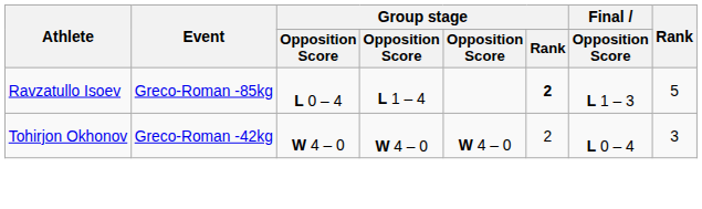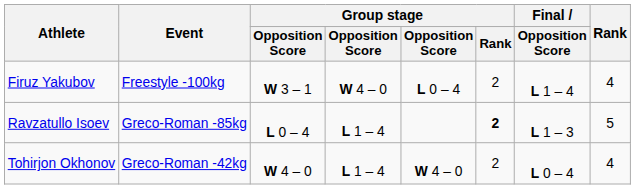 <table class="wikitable" style="font-size:90%">
 <tr>
 <th rowspan=2>Athlete</th>
 <th rowspan=2>Event</th>
 <th colspan=4>Group stage</th>
 <th>Final / </th>
 <th rowspan=2>Rank</th>
 </tr>
 <tr style="font-size:95%">
 <th>Opposition<br>Score</th>
 <th>Opposition<br>Score</th>
 <th>Opposition<br>Score</th>
 <th>Rank</th>
 <th>Opposition<br>Score</th>
 </tr>
 <tr align=center>
+<td align=left><a href='#'>Firuz Yakubov</a></td>
+<td align=left><a href='#'>Freestyle -100kg</a></td>
+<td><br><strong>W</strong> 3 – 1</td>
+<td><br><strong>W</strong> 4 – 0</td>
+<td><br><strong>L</strong> 0 – 4</td>
+<td>2 </td>
+<td><br><strong>L</strong> 1 – 4 <sup></sup></td>
+<td>4</td>
+</tr>
+<tr align=center>
 <td align=left><a href='#'>Ravzatullo Isoev</a></td>
 <td align=left><a href='#'>Greco-Roman -85kg</a></td>
 <td><br><strong>L</strong> 0 – 4 <sup></sup></td>
 <td><br><strong>L</strong> 1 – 4</td>
 <td></td>
 <td><strong>2 </strong></td>
 <td><br><strong>L</strong> 1 – 3 <sup></sup></td>
 <td>5</td>
 </tr>
 <tr align=center>
 <td align=left><a href='#'>Tohirjon Okhonov</a></td>
 <td align=left><a href='#'>Greco-Roman -42kg</a></td>
 <td><br><strong>W</strong> 4 – 0</td>
-<td><br><strong>W</strong> 4 – 0 <sup></sup></td>
+<td><br><strong>L</strong> 1 – 4</td>
 <td><br><strong>W</strong> 4 – 0</td>
 <td>2 </td>
 <td><br><strong>L</strong> 0 – 4 <sup></sup></td>
-<td>3</td>
+<td>4</td>
 </tr>
 </table>
